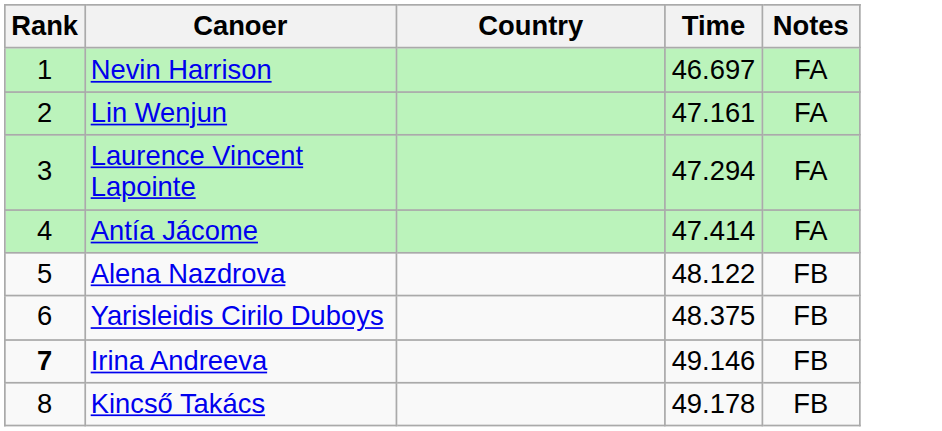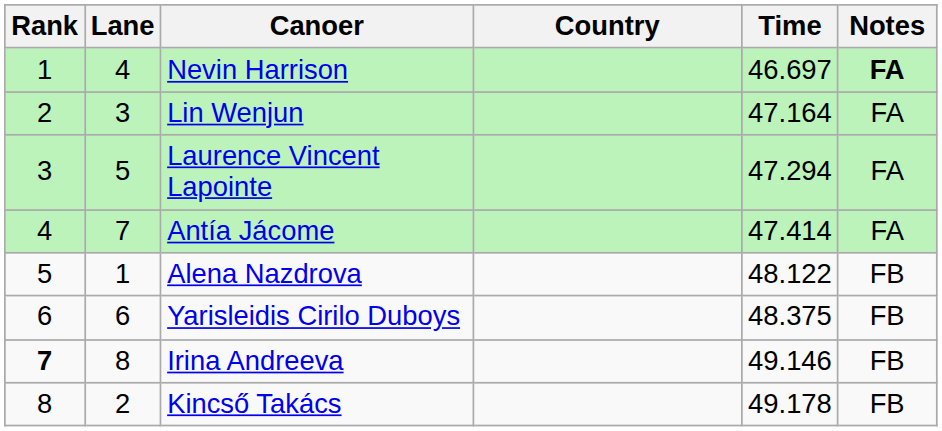 <table class="wikitable" style="text-align:center;">
 <tr>
 <th width=30>Rank</th>
+<th width=30>Lane</th>
 <th width=175>Canoer</th>
 <th width=150>Country</th>
 <th width=30>Time</th>
 <th width=50>Notes</th>
 </tr>
 <tr bgcolor=bbf3bb>
 <td>1</td>
+<td>4</td>
 <td align=left><a href='#'>Nevin Harrison</a></td>
 <td align=left></td>
 <td>46.697</td>
-<td>FA</td>
+<td><strong>FA</strong></td>
 </tr>
 <tr bgcolor=bbf3bb>
 <td>2</td>
+<td>3</td>
 <td align=left><a href='#'>Lin Wenjun</a></td>
 <td align=left></td>
-<td>47.161</td>
+<td>47.164</td>
 <td>FA</td>
 </tr>
 <tr bgcolor=bbf3bb>
 <td>3</td>
+<td>5</td>
 <td align=left><a href='#'>Laurence Vincent Lapointe</a></td>
 <td align=left></td>
 <td>47.294</td>
 <td>FA</td>
 </tr>
 <tr bgcolor=bbf3bb>
 <td>4</td>
+<td>7</td>
 <td align=left><a href='#'>Antía Jácome</a></td>
 <td align=left></td>
 <td>47.414</td>
 <td>FA</td>
 </tr>
 <tr>
 <td>5</td>
+<td>1</td>
 <td align=left><a href='#'>Alena Nazdrova</a></td>
 <td align=left></td>
 <td>48.122</td>
 <td>FB</td>
 </tr>
 <tr>
+<td>6</td>
 <td>6</td>
 <td align=left><a href='#'>Yarisleidis Cirilo Duboys</a></td>
 <td align=left></td>
 <td>48.375</td>
 <td>FB</td>
 </tr>
 <tr>
 <td><strong>7</strong></td>
+<td>8</td>
 <td align=left><a href='#'>Irina Andreeva</a></td>
 <td align=left></td>
 <td>49.146</td>
 <td>FB</td>
 </tr>
 <tr>
 <td>8</td>
+<td>2</td>
 <td align=left><a href='#'>Kincső Takács</a></td>
 <td align=left></td>
 <td>49.178</td>
 <td>FB</td>
 </tr>
 </table>
